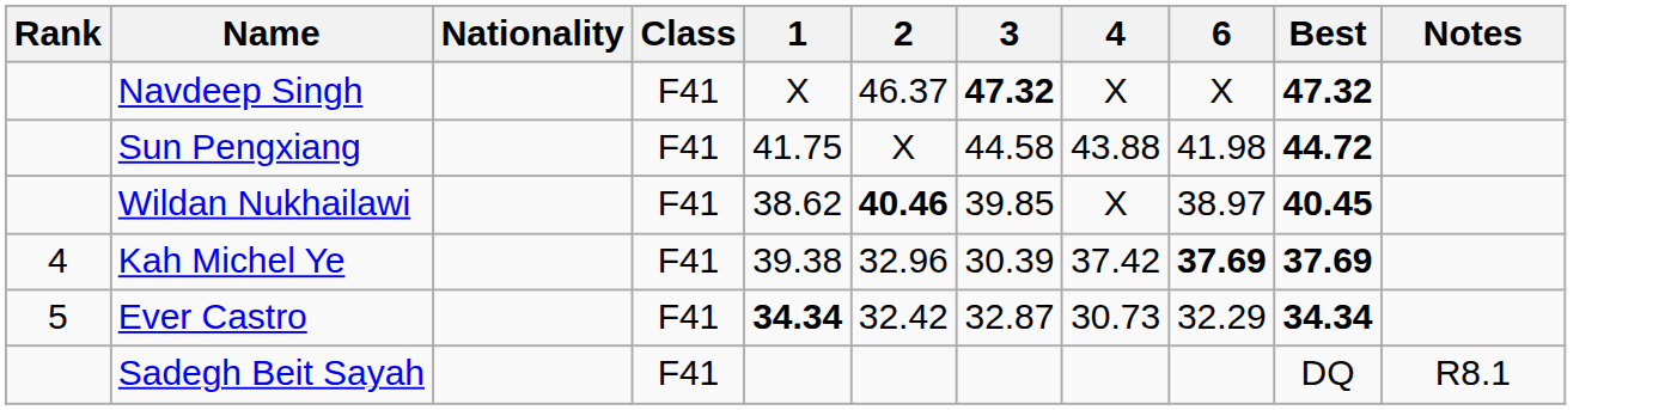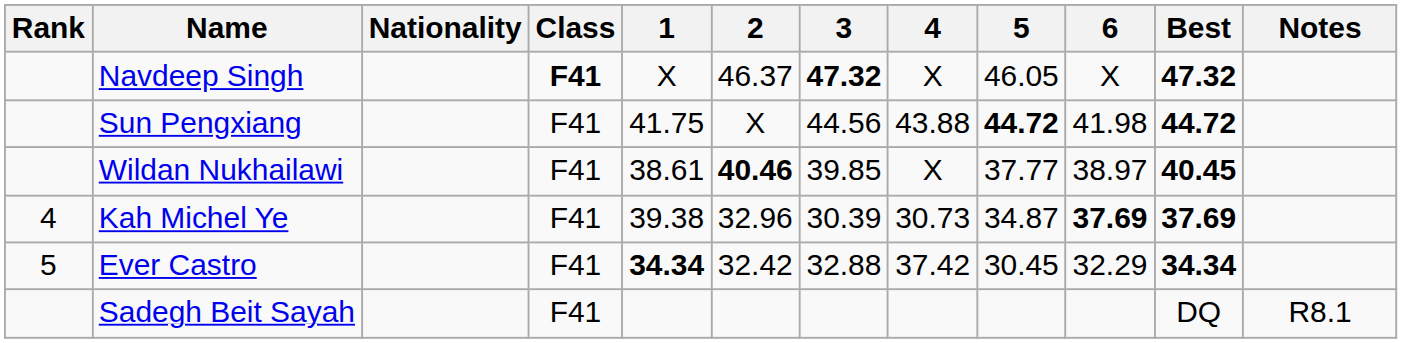 <table class="wikitable sortable" style=" text-align:center">
 <tr>
 <th width="30">Rank</th>
 <th>Name</th>
 <th>Nationality</th>
 <th width="30">Class</th>
 <th width="30">1</th>
 <th width="30">2</th>
 <th width="30">3</th>
 <th width="30">4</th>
+<th width="30">5</th>
 <th width="30">6</th>
 <th width="30">Best</th>
 <th width="75">Notes</th>
 </tr>
 <tr>
 <td></td>
 <td align="left"><a href='#'>Navdeep Singh</a></td>
 <td align="left"></td>
-<td>F41</td>
+<td><strong>F41</strong></td>
 <td>X</td>
 <td>46.37</td>
 <td><strong>47.32</strong></td>
 <td>X</td>
+<td>46.05</td>
 <td>X</td>
 <td><strong>47.32</strong></td>
 <td></td>
 </tr>
 <tr>
 <td></td>
 <td align="left"><a href='#'>Sun Pengxiang</a></td>
 <td align="left"></td>
 <td>F41</td>
 <td>41.75</td>
 <td>X</td>
-<td>44.58</td>
+<td>44.56</td>
 <td>43.88</td>
+<td><strong>44.72</strong></td>
 <td>41.98</td>
 <td><strong>44.72</strong></td>
 <td></td>
 </tr>
 <tr>
 <td></td>
 <td align="left"><a href='#'>Wildan Nukhailawi</a></td>
 <td align="left"></td>
 <td>F41</td>
-<td>38.62</td>
+<td>38.61</td>
 <td><strong>40.46</strong></td>
 <td>39.85</td>
 <td>X</td>
+<td>37.77</td>
 <td>38.97</td>
 <td><strong>40.45</strong></td>
 <td></td>
 </tr>
 <tr>
 <td>4</td>
 <td align="left"><a href='#'>Kah Michel Ye</a></td>
 <td align="left"></td>
 <td>F41</td>
 <td>39.38</td>
 <td>32.96</td>
 <td>30.39</td>
-<td>37.42</td>
+<td>30.73</td>
+<td>34.87</td>
 <td><strong>37.69</strong></td>
 <td><strong>37.69</strong></td>
 <td></td>
 </tr>
 <tr>
 <td>5</td>
 <td align="left"><a href='#'>Ever Castro</a></td>
 <td align="left"></td>
 <td>F41</td>
 <td><strong>34.34</strong></td>
 <td>32.42</td>
-<td>32.87</td>
-<td>30.73</td>
+<td>32.88</td>
+<td>37.42</td>
+<td>30.45</td>
 <td>32.29</td>
 <td><strong>34.34</strong></td>
 <td></td>
 </tr>
 <tr>
 <td></td>
 <td align="left"><a href='#'>Sadegh Beit Sayah</a></td>
 <td align="left"></td>
 <td>F41</td>
 <td></td>
 <td></td>
 <td></td>
 <td></td>
 <td></td>
+<td></td>
 <td>DQ</td>
 <td>R8.1</td>
 </tr>
 </table>
